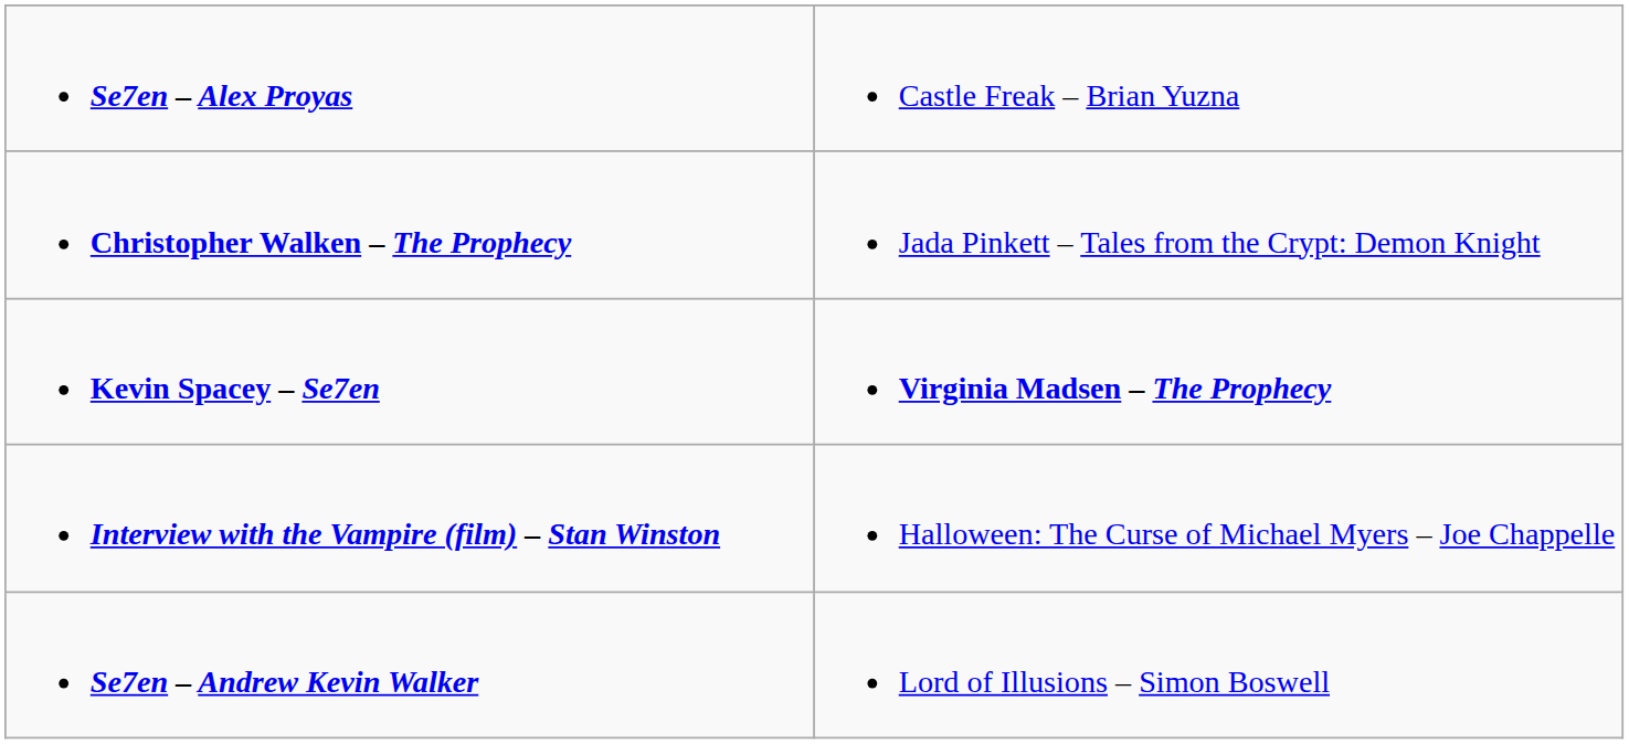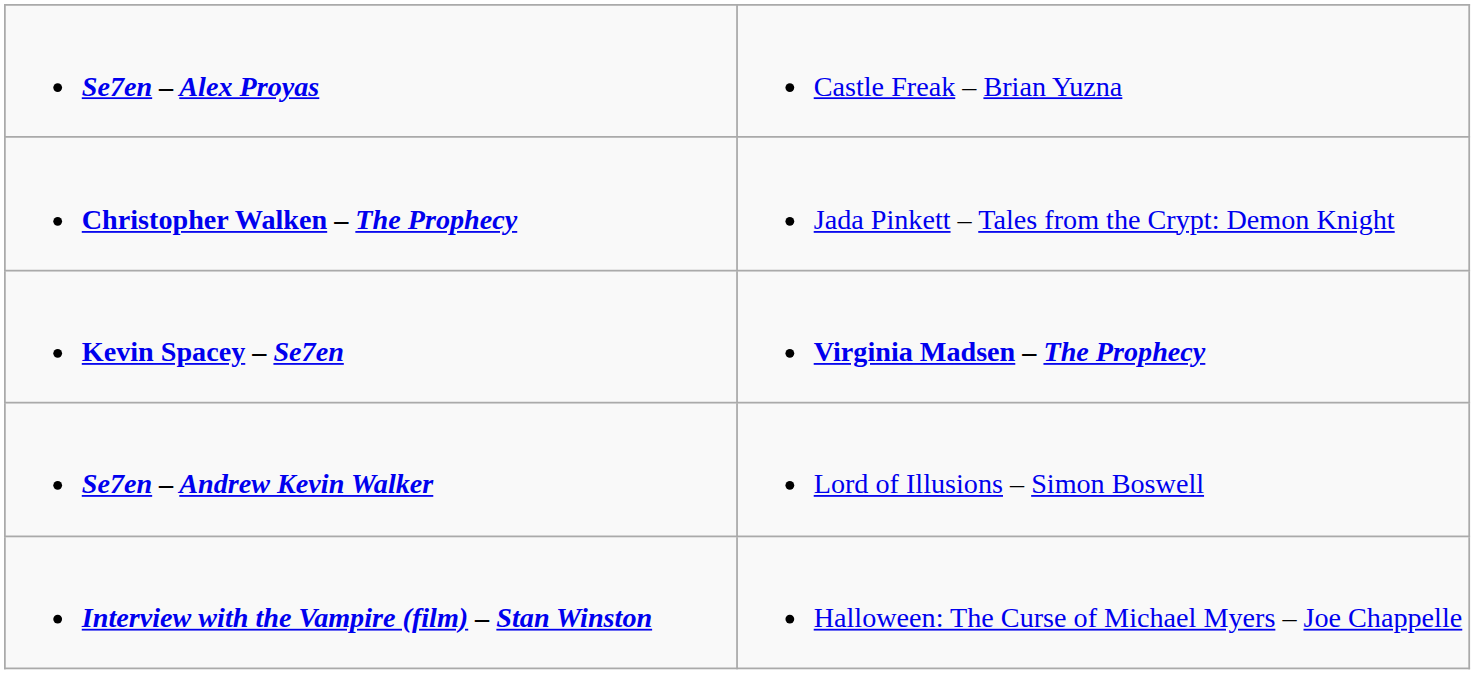 <table class="wikitable">
 <tr>
 <td valign="top" width="50%"><br><ul><li><strong><em><a href='#'>Se7en</a><em> – <a href='#'>Alex Proyas</a> <strong></li></ul></td>
 <td valign="top" width="50%"><br><ul><li></em></strong><a href='#'>Castle Freak</a></em> – <a href='#'>Brian Yuzna</a></strong></li></ul></td>
 </tr>
 <tr>
 <td valign="top"><br><ul><li><strong><a href='#'>Christopher Walken</a> – <em><a href='#'>The Prophecy</a><strong><em></li></ul></td>
 <td valign="top"><br><ul><li></strong><a href='#'>Jada Pinkett</a> – </em><a href='#'>Tales from the Crypt: Demon Knight</a></em></strong></li></ul></td>
 </tr>
 <tr>
 <td valign="top"><br><ul><li><strong><a href='#'>Kevin Spacey</a> – <em><a href='#'>Se7en</a></em> </strong></li></ul></td>
 <td valign="top"><br><ul><li><strong><a href='#'>Virginia Madsen</a> – <em><a href='#'>The Prophecy</a></em> </strong></li></ul></td>
 </tr>
 <tr>
+<td valign="top"><br><ul><li><strong><em><a href='#'>Se7en</a><em> – <a href='#'>Andrew Kevin Walker</a><strong></li></ul></td>
+<td valign="top"><br><ul><li></em></strong><a href='#'>Lord of Illusions</a></em> – <a href='#'>Simon Boswell</a></strong></li></ul></td>
+</tr>
+<tr>
 <td valign="top"><br><ul><li><strong><em><a href='#'>Interview with the Vampire (film)</a><em> – <a href='#'>Stan Winston</a><strong></li></ul></td>
 <td valign="top"><br><ul><li></em></strong><a href='#'>Halloween: The Curse of Michael Myers</a></em> – <a href='#'>Joe Chappelle</a></strong></li></ul></td>
 </tr>
-<tr>
-<td valign="top"><br><ul><li><strong><em><a href='#'>Se7en</a><em> – <a href='#'>Andrew Kevin Walker</a><strong></li></ul></td>
-<td valign="top"><br><ul><li></em></strong><a href='#'>Lord of Illusions</a></em> – <a href='#'>Simon Boswell</a></strong></li></ul></td>
-</tr>
 </table>
